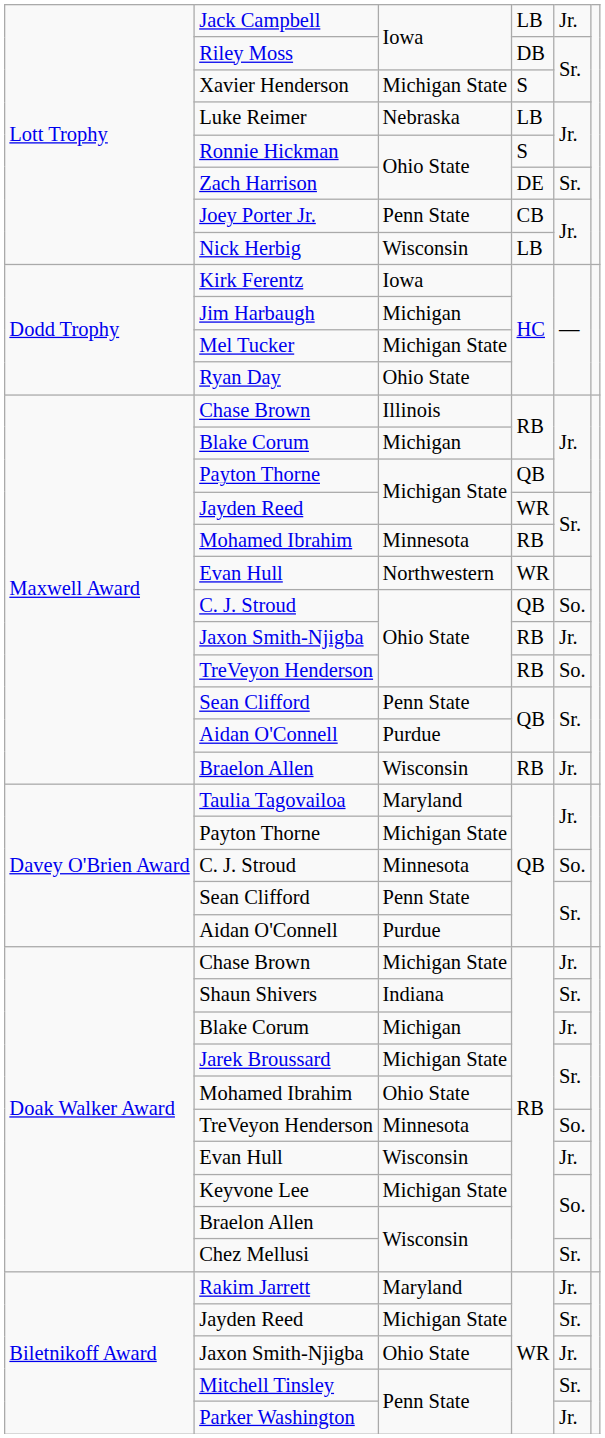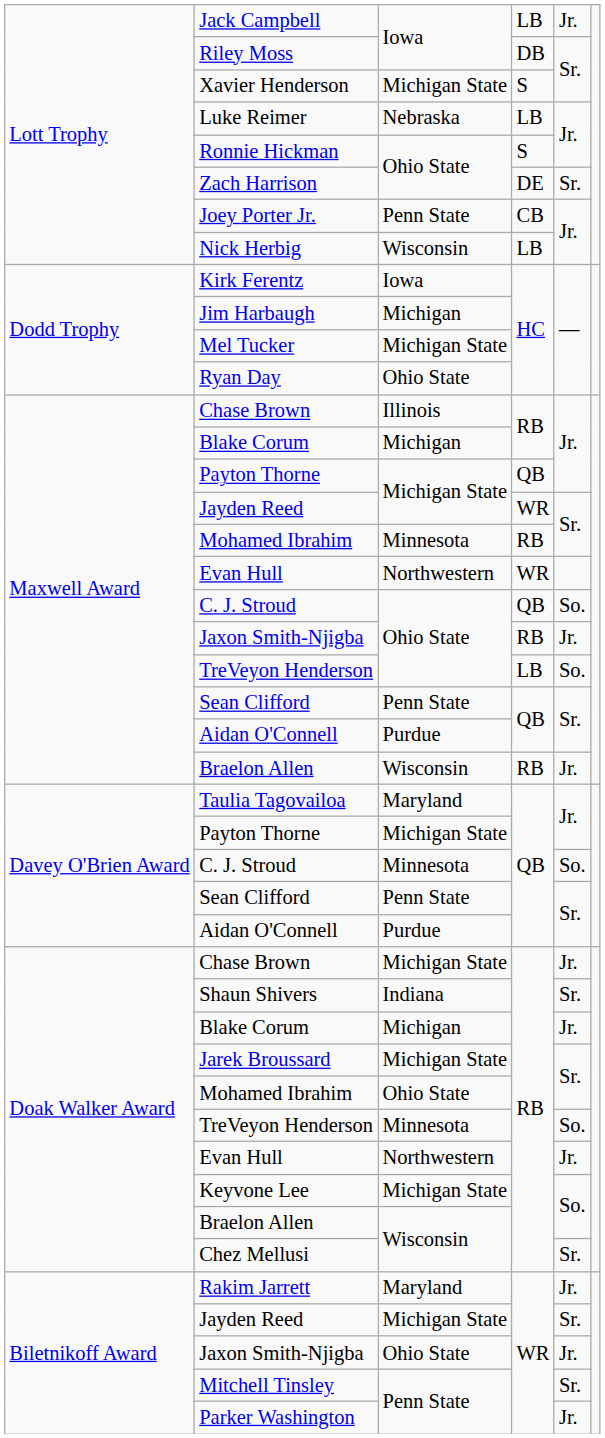 <table class="wikitable">
 <tr>
 <td rowspan=8><a href='#'>Lott Trophy</a></td>
 <td><a href='#'>Jack Campbell</a></td>
 <td rowspan=2>Iowa</td>
 <td>LB</td>
 <td>Jr.</td>
 <td rowspan=8></td>
 </tr>
 <tr>
 <td><a href='#'>Riley Moss</a></td>
 <td>DB</td>
 <td rowspan=2>Sr.</td>
 </tr>
 <tr>
 <td>Xavier Henderson</td>
 <td>Michigan State</td>
 <td>S</td>
 </tr>
 <tr>
 <td>Luke Reimer</td>
 <td>Nebraska</td>
 <td>LB</td>
 <td rowspan=2>Jr.</td>
 </tr>
 <tr>
 <td><a href='#'>Ronnie Hickman</a></td>
 <td rowspan=2>Ohio State</td>
 <td>S</td>
 </tr>
 <tr>
 <td><a href='#'>Zach Harrison</a></td>
 <td>DE</td>
 <td>Sr.</td>
 </tr>
 <tr>
 <td><a href='#'>Joey Porter Jr.</a></td>
 <td>Penn State</td>
 <td>CB</td>
 <td rowspan=2>Jr.</td>
 </tr>
 <tr>
 <td><a href='#'>Nick Herbig</a></td>
 <td>Wisconsin</td>
 <td>LB</td>
 </tr>
 <tr>
 <td rowspan=4><a href='#'>Dodd Trophy</a></td>
 <td><a href='#'>Kirk Ferentz</a></td>
 <td>Iowa</td>
 <td rowspan=4><a href='#'>HC</a></td>
 <td rowspan=4>—</td>
 <td rowspan=4></td>
 </tr>
 <tr>
 <td><a href='#'>Jim Harbaugh</a></td>
 <td>Michigan</td>
 </tr>
 <tr>
 <td><a href='#'>Mel Tucker</a></td>
 <td>Michigan State</td>
 </tr>
 <tr>
 <td><a href='#'>Ryan Day</a></td>
 <td>Ohio State</td>
 </tr>
 <tr>
 <td rowspan=12><a href='#'>Maxwell Award</a></td>
 <td><a href='#'>Chase Brown</a></td>
 <td>Illinois</td>
 <td rowspan=2>RB</td>
 <td rowspan=3>Jr.</td>
 <td rowspan=12></td>
 </tr>
 <tr>
 <td><a href='#'>Blake Corum</a></td>
 <td>Michigan</td>
 </tr>
 <tr>
 <td><a href='#'>Payton Thorne</a></td>
 <td rowspan=2>Michigan State</td>
 <td>QB</td>
 </tr>
 <tr>
 <td><a href='#'>Jayden Reed</a></td>
 <td>WR</td>
 <td rowspan=2>Sr.</td>
 </tr>
 <tr>
 <td><a href='#'>Mohamed Ibrahim</a></td>
 <td>Minnesota</td>
 <td>RB</td>
 </tr>
 <tr>
 <td><a href='#'>Evan Hull</a></td>
 <td>Northwestern</td>
 <td>WR</td>
 <td Jr.></td>
 </tr>
 <tr>
 <td><a href='#'>C. J. Stroud</a></td>
 <td rowspan=3>Ohio State</td>
 <td>QB</td>
 <td>So.</td>
 </tr>
 <tr>
 <td><a href='#'>Jaxon Smith-Njigba</a></td>
 <td>RB</td>
 <td>Jr.</td>
 </tr>
 <tr>
 <td><a href='#'>TreVeyon Henderson</a></td>
-<td>RB</td>
+<td>LB</td>
 <td>So.</td>
 </tr>
 <tr>
 <td><a href='#'>Sean Clifford</a></td>
 <td>Penn State</td>
 <td rowspan=2>QB</td>
 <td rowspan=2>Sr.</td>
 </tr>
 <tr>
 <td><a href='#'>Aidan O'Connell</a></td>
 <td>Purdue</td>
 </tr>
 <tr>
 <td><a href='#'>Braelon Allen</a></td>
 <td>Wisconsin</td>
 <td>RB</td>
 <td>Jr.</td>
 </tr>
 <tr>
 <td rowspan=5><a href='#'>Davey O'Brien Award</a></td>
 <td><a href='#'>Taulia Tagovailoa</a></td>
 <td>Maryland</td>
 <td rowspan=5>QB</td>
 <td rowspan=2> Jr.</td>
 <td rowspan=5></td>
 </tr>
 <tr>
 <td>Payton Thorne</td>
 <td>Michigan State</td>
 </tr>
 <tr>
 <td>C. J. Stroud</td>
 <td>Minnesota</td>
 <td>So.</td>
 </tr>
 <tr>
 <td>Sean Clifford</td>
 <td>Penn State</td>
 <td rowspan=2>Sr.</td>
 </tr>
 <tr>
 <td>Aidan O'Connell</td>
 <td>Purdue</td>
 </tr>
 <tr>
 <td rowspan=10><a href='#'>Doak Walker Award</a></td>
 <td>Chase Brown</td>
 <td>Michigan State</td>
 <td rowspan=10>RB</td>
 <td>Jr.</td>
 <td rowspan=10></td>
 </tr>
 <tr>
 <td>Shaun Shivers</td>
 <td>Indiana</td>
 <td>Sr.</td>
 </tr>
 <tr>
 <td>Blake Corum</td>
 <td>Michigan</td>
 <td>Jr.</td>
 </tr>
 <tr>
 <td><a href='#'>Jarek Broussard</a></td>
 <td>Michigan State</td>
 <td rowspan=2>Sr.</td>
 </tr>
 <tr>
 <td>Mohamed Ibrahim</td>
 <td>Ohio State</td>
 </tr>
 <tr>
 <td>TreVeyon Henderson</td>
 <td>Minnesota</td>
 <td>So.</td>
 </tr>
 <tr>
 <td>Evan Hull</td>
-<td>Wisconsin</td>
+<td>Northwestern</td>
 <td>Jr.</td>
 </tr>
 <tr>
 <td>Keyvone Lee</td>
 <td>Michigan State</td>
 <td rowspan=2>So.</td>
 </tr>
 <tr>
 <td>Braelon Allen</td>
 <td rowspan=2>Wisconsin</td>
 </tr>
 <tr>
 <td>Chez Mellusi</td>
 <td>Sr.</td>
 </tr>
 <tr>
 <td rowspan=5><a href='#'>Biletnikoff Award</a></td>
 <td><a href='#'>Rakim Jarrett</a></td>
 <td>Maryland</td>
 <td rowspan=5>WR</td>
 <td>Jr.</td>
 <td rowspan=5></td>
 </tr>
 <tr>
 <td>Jayden Reed</td>
 <td>Michigan State</td>
 <td>Sr.</td>
 </tr>
 <tr>
 <td>Jaxon Smith-Njigba</td>
 <td>Ohio State</td>
 <td>Jr.</td>
 </tr>
 <tr>
 <td><a href='#'>Mitchell Tinsley</a></td>
 <td rowspan=2>Penn State</td>
 <td>Sr.</td>
 </tr>
 <tr>
 <td><a href='#'>Parker Washington</a></td>
 <td>Jr.</td>
 </tr>
 <tr>
 </tr>
 </table>
